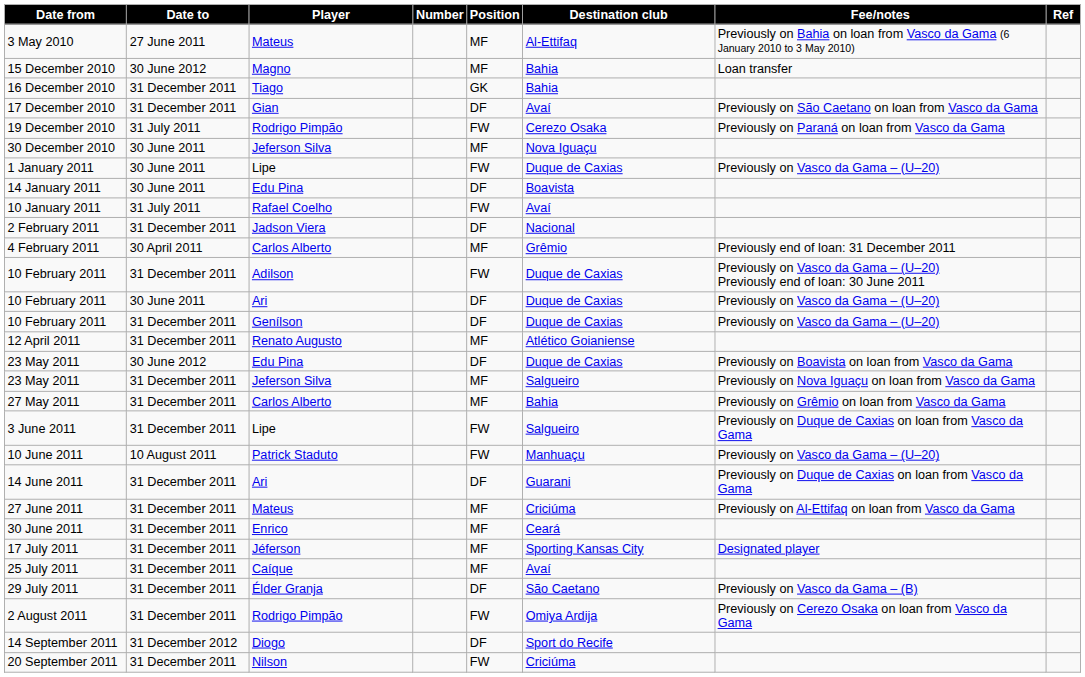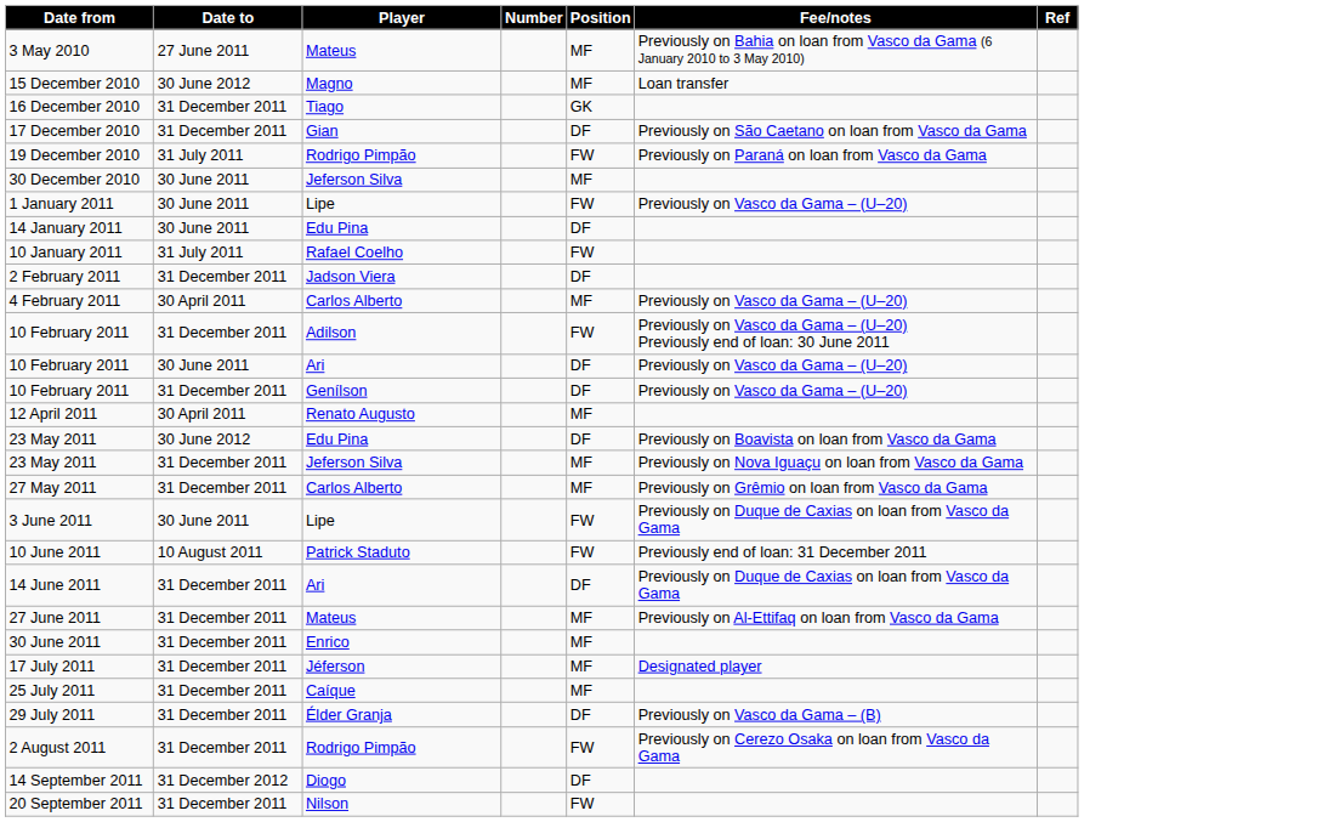 <table class="wikitable" style="text-align:left; font-size:85%;">
 <tr>
 <th style="background:#000000; color:white; width:125px;">Date from</th>
 <th style="background:#000000; color:white; width:125px;">Date to</th>
 <th style="background:#000000; color:white; width:170px;">Player</th>
 <th style="background:#000000; color:white; width:50px;">Number</th>
 <th style="background:#000000; color:white; width:50px;">Position</th>
-<th style="background:#000000; color:white; width:200px;">Destination club</th>
 <th style="background:#000000; color:white; width:350px;">Fee/notes</th>
 <th style="background:#000000; color:white; width:30px;">Ref</th>
 </tr>
 <tr>
 <td>3 May 2010</td>
 <td>27 June 2011</td>
 <td> <a href='#'>Mateus</a></td>
 <td></td>
 <td>MF</td>
-<td> <a href='#'>Al-Ettifaq</a></td>
 <td>Previously on <a href='#'>Bahia</a> on loan from <a href='#'>Vasco da Gama</a> <small>(6 January 2010 to 3 May 2010)</small></td>
 <td></td>
 </tr>
 <tr>
 <td>15 December 2010</td>
 <td>30 June 2012</td>
 <td> <a href='#'>Magno</a></td>
 <td></td>
 <td>MF</td>
-<td> <a href='#'>Bahia</a></td>
 <td>Loan transfer</td>
 <td></td>
 </tr>
 <tr>
 <td>16 December 2010</td>
 <td>31 December 2011</td>
 <td> <a href='#'>Tiago</a></td>
 <td></td>
 <td>GK</td>
-<td> <a href='#'>Bahia</a></td>
 <td></td>
 <td></td>
 </tr>
 <tr>
 <td>17 December 2010</td>
 <td>31 December 2011</td>
 <td> <a href='#'>Gian</a></td>
 <td></td>
 <td>DF</td>
-<td> <a href='#'>Avaí</a></td>
 <td>Previously on <a href='#'>São Caetano</a> on loan from <a href='#'>Vasco da Gama</a></td>
 <td></td>
 </tr>
 <tr>
 <td>19 December 2010</td>
 <td>31 July 2011</td>
 <td> <a href='#'>Rodrigo Pimpão</a></td>
 <td></td>
 <td>FW</td>
-<td> <a href='#'>Cerezo Osaka</a></td>
 <td>Previously on <a href='#'>Paraná</a> on loan from <a href='#'>Vasco da Gama</a></td>
 <td></td>
 </tr>
 <tr>
 <td>30 December 2010</td>
 <td>30 June 2011</td>
 <td> <a href='#'>Jeferson Silva</a></td>
 <td></td>
 <td>MF</td>
-<td> <a href='#'>Nova Iguaçu</a></td>
 <td></td>
 <td></td>
 </tr>
 <tr>
 <td>1 January 2011</td>
 <td>30 June 2011</td>
 <td> Lipe</td>
 <td></td>
 <td>FW</td>
-<td> <a href='#'>Duque de Caxias</a></td>
 <td>Previously on <a href='#'>Vasco da Gama – (U–20)</a></td>
 <td></td>
 </tr>
 <tr>
 <td>14 January 2011</td>
 <td>30 June 2011</td>
 <td> <a href='#'>Edu Pina</a></td>
 <td></td>
 <td>DF</td>
-<td> <a href='#'>Boavista</a></td>
 <td></td>
 <td></td>
 </tr>
 <tr>
 <td>10 January 2011</td>
 <td>31 July 2011</td>
 <td> <a href='#'>Rafael Coelho</a></td>
 <td></td>
 <td>FW</td>
-<td> <a href='#'>Avaí</a></td>
 <td></td>
 <td></td>
 </tr>
 <tr>
 <td>2 February 2011</td>
 <td>31 December 2011</td>
 <td> <a href='#'>Jadson Viera</a></td>
 <td></td>
 <td>DF</td>
-<td> <a href='#'>Nacional</a></td>
 <td></td>
 <td></td>
 </tr>
 <tr>
 <td>4 February 2011</td>
 <td>30 April 2011</td>
 <td> <a href='#'>Carlos Alberto</a></td>
 <td></td>
 <td>MF</td>
-<td> <a href='#'>Grêmio</a></td>
-<td>Previously end of loan: 31 December 2011</td>
+<td>Previously on <a href='#'>Vasco da Gama – (U–20)</a></td>
 <td></td>
 </tr>
 <tr>
 <td>10 February 2011</td>
 <td>31 December 2011</td>
 <td> <a href='#'>Adilson</a></td>
 <td></td>
 <td>FW</td>
-<td> <a href='#'>Duque de Caxias</a></td>
 <td>Previously on <a href='#'>Vasco da Gama – (U–20)</a><br>Previously end of loan: 30 June 2011</td>
 <td></td>
 </tr>
 <tr>
 <td>10 February 2011</td>
 <td>30 June 2011</td>
 <td> <a href='#'>Ari</a></td>
 <td></td>
 <td>DF</td>
-<td> <a href='#'>Duque de Caxias</a></td>
 <td>Previously on <a href='#'>Vasco da Gama – (U–20)</a></td>
 <td></td>
 </tr>
 <tr>
 <td>10 February 2011</td>
 <td>31 December 2011</td>
 <td> <a href='#'>Genílson</a></td>
 <td></td>
 <td>DF</td>
-<td> <a href='#'>Duque de Caxias</a></td>
 <td>Previously on <a href='#'>Vasco da Gama – (U–20)</a></td>
 <td></td>
 </tr>
 <tr>
 <td>12 April 2011</td>
-<td>31 December 2011</td>
+<td>30 April 2011</td>
 <td> <a href='#'>Renato Augusto</a></td>
 <td></td>
 <td>MF</td>
-<td> <a href='#'>Atlético Goianiense</a></td>
 <td></td>
 <td></td>
 </tr>
 <tr>
 <td>23 May 2011</td>
 <td>30 June 2012</td>
 <td> <a href='#'>Edu Pina</a></td>
 <td></td>
 <td>DF</td>
-<td> <a href='#'>Duque de Caxias</a></td>
 <td>Previously on <a href='#'>Boavista</a> on loan from <a href='#'>Vasco da Gama</a></td>
 <td></td>
 </tr>
 <tr>
 <td>23 May 2011</td>
 <td>31 December 2011</td>
 <td> <a href='#'>Jeferson Silva</a></td>
 <td></td>
 <td>MF</td>
-<td> <a href='#'>Salgueiro</a></td>
 <td>Previously on <a href='#'>Nova Iguaçu</a> on loan from <a href='#'>Vasco da Gama</a></td>
 <td></td>
 </tr>
 <tr>
 <td>27 May 2011</td>
 <td>31 December 2011</td>
 <td> <a href='#'>Carlos Alberto</a></td>
 <td></td>
 <td>MF</td>
-<td> <a href='#'>Bahia</a></td>
 <td>Previously on <a href='#'>Grêmio</a> on loan from <a href='#'>Vasco da Gama</a></td>
 <td></td>
 </tr>
 <tr>
 <td>3 June 2011</td>
-<td>31 December 2011</td>
+<td>30 June 2011</td>
 <td> Lipe</td>
 <td></td>
 <td>FW</td>
-<td> <a href='#'>Salgueiro</a></td>
 <td>Previously on <a href='#'>Duque de Caxias</a> on loan from <a href='#'>Vasco da Gama</a></td>
 <td></td>
 </tr>
 <tr>
 <td>10 June 2011</td>
 <td>10 August 2011</td>
 <td> <a href='#'>Patrick Staduto</a></td>
 <td></td>
 <td>FW</td>
-<td> <a href='#'>Manhuaçu</a></td>
-<td>Previously on <a href='#'>Vasco da Gama – (U–20)</a></td>
+<td>Previously end of loan: 31 December 2011</td>
 <td></td>
 </tr>
 <tr>
 <td>14 June 2011</td>
 <td>31 December 2011</td>
 <td> <a href='#'>Ari</a></td>
 <td></td>
 <td>DF</td>
-<td> <a href='#'>Guarani</a></td>
 <td>Previously on <a href='#'>Duque de Caxias</a> on loan from <a href='#'>Vasco da Gama</a></td>
 <td></td>
 </tr>
 <tr>
 <td>27 June 2011</td>
 <td>31 December 2011</td>
 <td> <a href='#'>Mateus</a></td>
 <td></td>
 <td>MF</td>
-<td> <a href='#'>Criciúma</a></td>
 <td>Previously on <a href='#'>Al-Ettifaq</a> on loan from <a href='#'>Vasco da Gama</a></td>
 <td></td>
 </tr>
 <tr>
 <td>30 June 2011</td>
 <td>31 December 2011</td>
 <td> <a href='#'>Enrico</a></td>
 <td></td>
 <td>MF</td>
-<td> <a href='#'>Ceará</a></td>
 <td></td>
 <td></td>
 </tr>
 <tr>
 <td>17 July 2011</td>
 <td>31 December 2011</td>
 <td> <a href='#'>Jéferson</a></td>
 <td></td>
 <td>MF</td>
-<td> <a href='#'>Sporting Kansas City</a></td>
 <td><a href='#'>Designated player</a></td>
 <td></td>
 </tr>
 <tr>
 <td>25 July 2011</td>
 <td>31 December 2011</td>
 <td> <a href='#'>Caíque</a></td>
 <td></td>
 <td>MF</td>
-<td> <a href='#'>Avaí</a></td>
 <td></td>
 <td></td>
 </tr>
 <tr>
 <td>29 July 2011</td>
 <td>31 December 2011</td>
 <td> <a href='#'>Élder Granja</a></td>
 <td></td>
 <td>DF</td>
-<td> <a href='#'>São Caetano</a></td>
 <td>Previously on <a href='#'>Vasco da Gama – (B)</a></td>
 <td></td>
 </tr>
 <tr>
 <td>2 August 2011</td>
 <td>31 December 2011</td>
 <td> <a href='#'>Rodrigo Pimpão</a></td>
 <td></td>
 <td>FW</td>
-<td> <a href='#'>Omiya Ardija</a></td>
 <td>Previously on <a href='#'>Cerezo Osaka</a> on loan from <a href='#'>Vasco da Gama</a></td>
 <td></td>
 </tr>
 <tr>
 <td>14 September 2011</td>
 <td>31 December 2012</td>
 <td> <a href='#'>Diogo</a></td>
 <td></td>
 <td>DF</td>
-<td> <a href='#'>Sport do Recife</a></td>
 <td></td>
 <td></td>
 </tr>
 <tr>
 <td>20 September 2011</td>
 <td>31 December 2011</td>
 <td> <a href='#'>Nilson</a></td>
 <td></td>
 <td>FW</td>
-<td> <a href='#'>Criciúma</a></td>
 <td></td>
 <td></td>
 </tr>
 </table>
